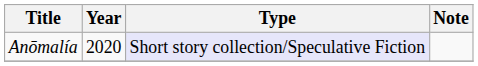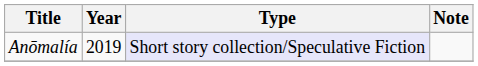 <table class="wikitable sortable">
 <tr>
 <th>Title</th>
 <th>Year</th>
 <th>Type</th>
 <th>Note</th>
 </tr>
 <tr>
 <td><em>Anōmalía</em></td>
-<td>2020</td>
+<td>2019</td>
 <td style="background: lavender;">Short story collection/Speculative Fiction</td>
 <td></td>
 </tr>
 <tr>
 </tr>
 </table>
